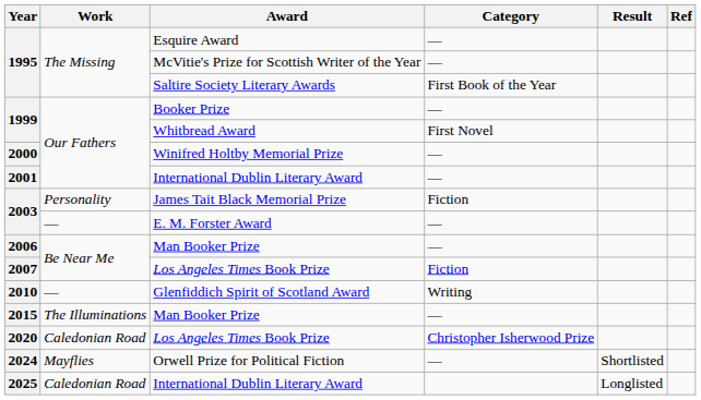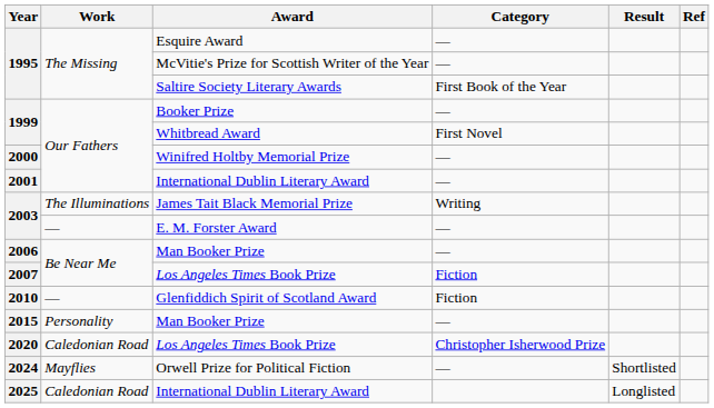 <table class="wikitable sortable">
 <tr>
 <th>Year</th>
 <th>Work</th>
 <th>Award</th>
 <th>Category</th>
 <th>Result</th>
 <th>Ref</th>
 </tr>
 <tr>
 <th rowspan="3">1995</th>
 <td rowspan="3"><em>The Missing</em></td>
 <td>Esquire Award</td>
 <td>—</td>
 <td></td>
 <td></td>
 </tr>
 <tr>
 <td>McVitie's Prize for Scottish Writer of the Year</td>
 <td>—</td>
 <td></td>
 <td></td>
 </tr>
 <tr>
 <td><a href='#'>Saltire Society Literary Awards</a></td>
 <td>First Book of the Year</td>
 <td></td>
 <td></td>
 </tr>
 <tr>
 <th rowspan="2">1999</th>
 <td rowspan="4"><em>Our Fathers</em></td>
 <td><a href='#'>Booker Prize</a></td>
 <td>—</td>
 <td></td>
 <td></td>
 </tr>
 <tr>
 <td><a href='#'>Whitbread Award</a></td>
 <td>First Novel</td>
 <td></td>
 <td></td>
 </tr>
 <tr>
 <th>2000</th>
 <td><a href='#'>Winifred Holtby Memorial Prize</a></td>
 <td>—</td>
 <td></td>
 <td></td>
 </tr>
 <tr>
 <th>2001</th>
 <td><a href='#'>International Dublin Literary Award</a></td>
 <td>—</td>
 <td></td>
 <td></td>
 </tr>
 <tr>
 <th rowspan="2">2003</th>
-<td><em>Personality</em></td>
+<td><em>The Illuminations</em></td>
 <td><a href='#'>James Tait Black Memorial Prize</a></td>
-<td>Fiction</td>
+<td>Writing</td>
 <td></td>
 <td></td>
 </tr>
 <tr>
 <td>—</td>
 <td><a href='#'>E. M. Forster Award</a></td>
 <td>—</td>
 <td></td>
 <td></td>
 </tr>
 <tr>
 <th>2006</th>
 <td rowspan="2"><em>Be Near Me</em></td>
 <td><a href='#'>Man Booker Prize</a></td>
 <td>—</td>
 <td></td>
 <td></td>
 </tr>
 <tr>
 <th>2007</th>
 <td><a href='#'><em>Los Angeles Times</em> Book Prize</a></td>
 <td><a href='#'>Fiction</a></td>
 <td></td>
 <td></td>
 </tr>
 <tr>
 <th>2010</th>
 <td>—</td>
 <td><a href='#'>Glenfiddich Spirit of Scotland Award</a></td>
-<td>Writing</td>
+<td>Fiction</td>
 <td></td>
 <td></td>
 </tr>
 <tr>
 <th>2015</th>
-<td><em>The Illuminations</em></td>
+<td><em>Personality</em></td>
 <td><a href='#'>Man Booker Prize</a></td>
 <td>—</td>
 <td></td>
 <td></td>
 </tr>
 <tr>
 <th>2020</th>
 <td><em>Caledonian Road</em></td>
 <td><a href='#'><em>Los Angeles Times</em> Book Prize</a></td>
 <td><a href='#'>Christopher Isherwood Prize</a></td>
 <td></td>
 <td></td>
 </tr>
 <tr>
 <th>2024</th>
 <td><em>Mayflies</em></td>
 <td>Orwell Prize for Political Fiction</td>
 <td>—</td>
 <td>Shortlisted</td>
 <td></td>
 </tr>
 <tr>
 <th>2025</th>
 <td><em>Caledonian Road</em></td>
 <td><a href='#'>International Dublin Literary Award</a></td>
 <td></td>
 <td>Longlisted</td>
 <td></td>
 </tr>
 </table>
